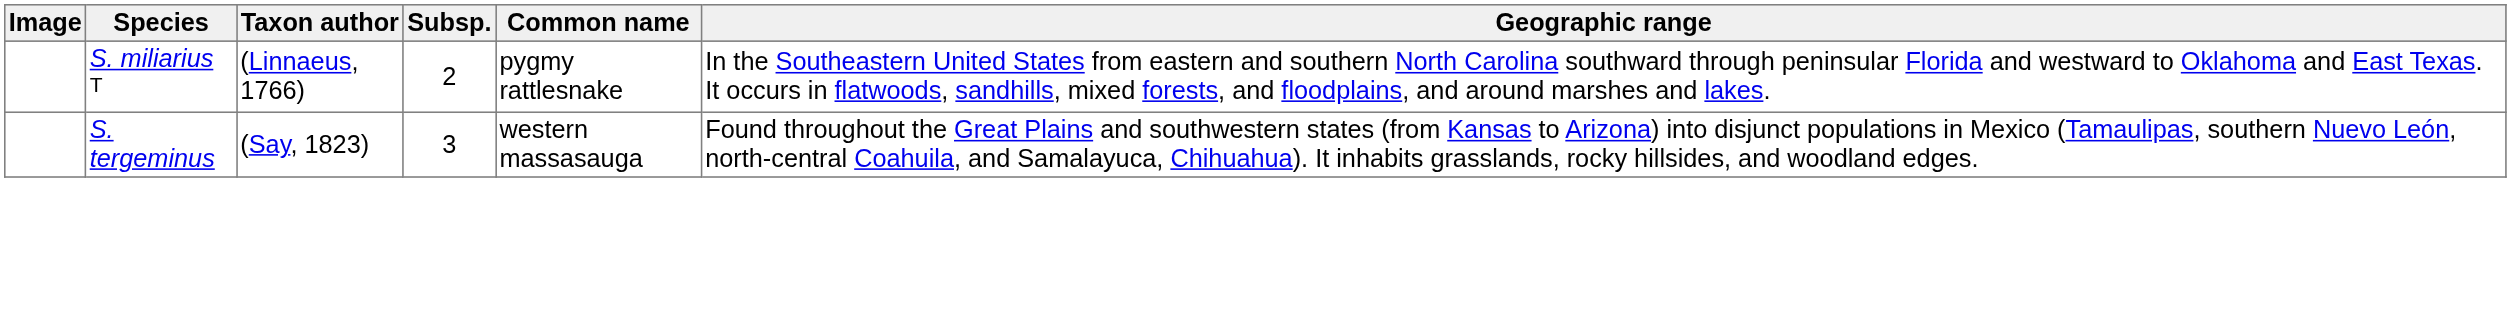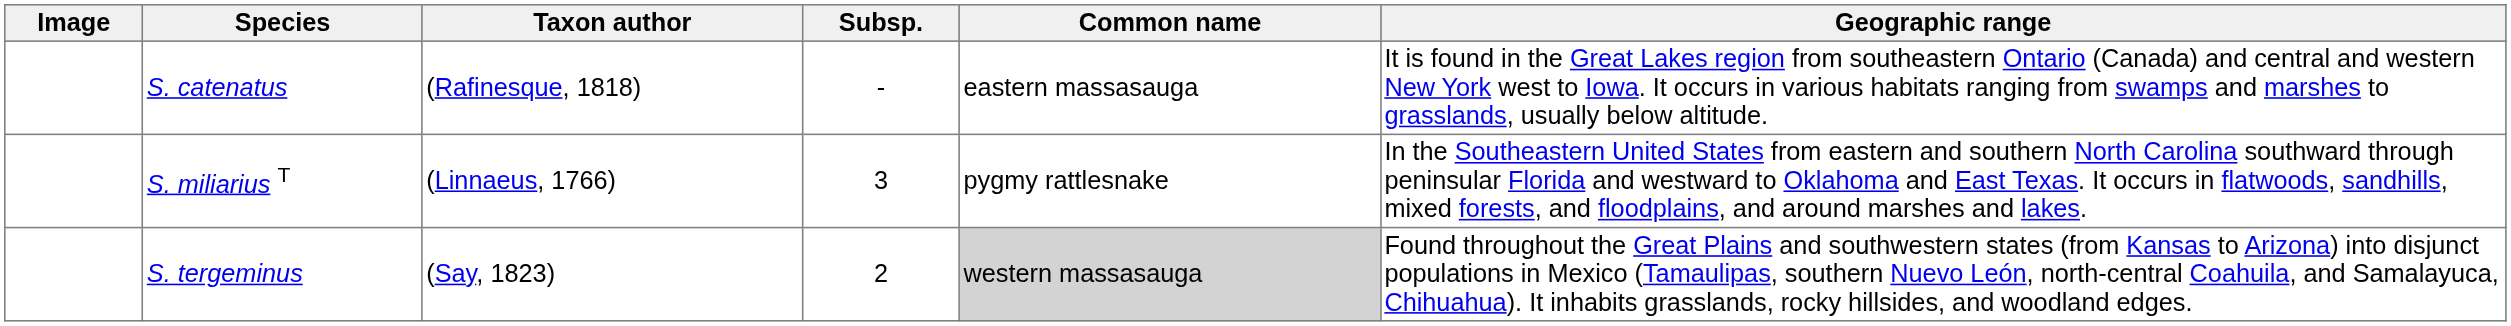 <table cellspacing=0 cellpadding=2 border=1 style="border-collapse: collapse;">
 <tr>
 <th bgcolor="#f0f0f0">Image</th>
 <th bgcolor="#f0f0f0">Species</th>
 <th bgcolor="#f0f0f0">Taxon author</th>
 <th bgcolor="#f0f0f0">Subsp.</th>
 <th bgcolor="#f0f0f0">Common name</th>
 <th bgcolor="#f0f0f0">Geographic range</th>
 </tr>
 <tr>
 <td></td>
+<td><em><a href='#'>S. catenatus</a></em></td>
+<td>(<a href='#'>Rafinesque</a>, 1818)</td>
+<td align="center">-</td>
+<td>eastern massasauga</td>
+<td style="width:45%">It is found in the <a href='#'>Great Lakes region</a> from southeastern <a href='#'>Ontario</a> (Canada) and central and western <a href='#'>New York</a> west to <a href='#'>Iowa</a>. It occurs in various habitats ranging from <a href='#'>swamps</a> and <a href='#'>marshes</a> to <a href='#'>grasslands</a>, usually below  altitude.</td>
+</tr>
+<tr>
+<td></td>
 <td><em><a href='#'>S. miliarius</a></em> <span><sup>T</sup></span></td>
 <td>(<a href='#'>Linnaeus</a>, 1766)</td>
-<td align="center">2</td>
+<td align="center">3</td>
 <td>pygmy rattlesnake</td>
 <td>In the <a href='#'>Southeastern United States</a> from eastern and southern <a href='#'>North Carolina</a> southward through peninsular <a href='#'>Florida</a> and westward to <a href='#'>Oklahoma</a> and <a href='#'>East Texas</a>. It occurs in <a href='#'>flatwoods</a>, <a href='#'>sandhills</a>, mixed <a href='#'>forests</a>, and <a href='#'>floodplains</a>, and around marshes and <a href='#'>lakes</a>.</td>
 </tr>
 <tr>
 <td></td>
 <td><a href='#'><em>S. tergeminus</em></a></td>
 <td>(<a href='#'>Say</a>, 1823)</td>
-<td align="center">3</td>
-<td>western massasauga</td>
+<td align="center">2</td>
+<td style="background: lightgrey;">western massasauga</td>
 <td>Found throughout the <a href='#'>Great Plains</a> and southwestern states (from <a href='#'>Kansas</a> to <a href='#'>Arizona</a>) into disjunct populations in Mexico (<a href='#'>Tamaulipas</a>, southern <a href='#'>Nuevo León</a>, north-central <a href='#'>Coahuila</a>, and Samalayuca, <a href='#'>Chihuahua</a>). It inhabits grasslands, rocky hillsides, and woodland edges.</td>
 </tr>
 </table>
